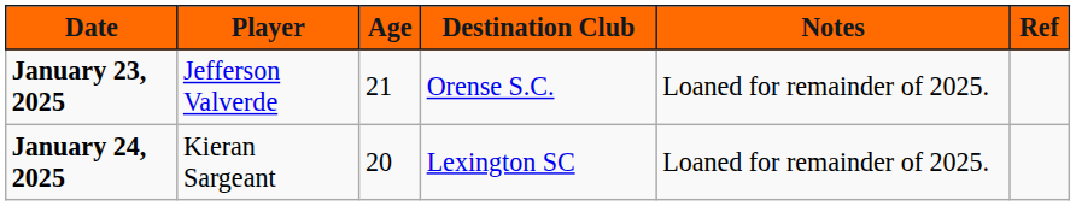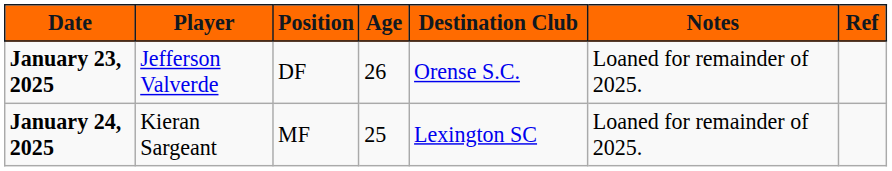 <table class="wikitable" style="text-align:left; font-size:95%;">
 <tr>
 <th style="background:#FF6B00; color:#101820; border:1px solid #101820; width:120px;">Date</th>
 <th style="background:#FF6B00; color:#101820; border:1px solid #101820; width:130px;">Player</th>
+<th style="background:#FF6B00; color:#101820; border:1px solid #101820; width:50px;">Position</th>
 <th style="background:#FF6B00; color:#101820; border:1px solid #101820; width:30px;">Age</th>
 <th style="background:#FF6B00; color:#101820; border:1px solid #101820; width:170px;">Destination Club</th>
 <th style="background:#FF6B00; color:#101820; border:1px solid #101820; width:300px;">Notes</th>
 <th style="background:#FF6B00; color:#101820; border:1px solid #101820; width:30px;">Ref</th>
 </tr>
 <tr>
 <td><strong>January 23, 2025</strong></td>
 <td> <a href='#'>Jefferson Valverde</a></td>
-<td>21</td>
+<td>DF</td>
+<td>26</td>
 <td> <a href='#'>Orense S.C.</a></td>
 <td>Loaned for remainder of 2025.</td>
 <td></td>
 </tr>
 <tr>
 <td><strong>January 24, 2025</strong></td>
 <td> Kieran Sargeant</td>
-<td>20</td>
+<td>MF</td>
+<td>25</td>
 <td> <a href='#'>Lexington SC</a></td>
 <td>Loaned for remainder of 2025.</td>
 <td></td>
 </tr>
 </table>
